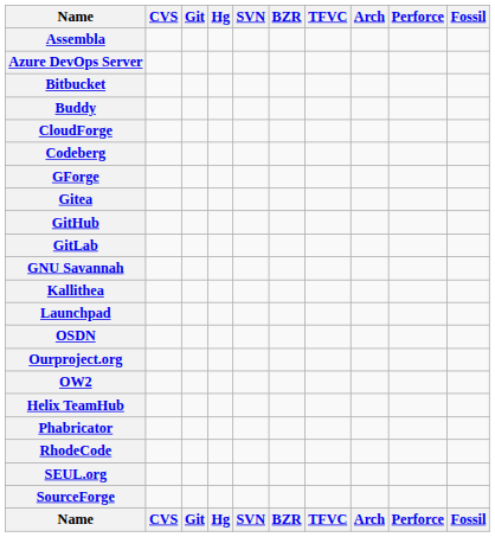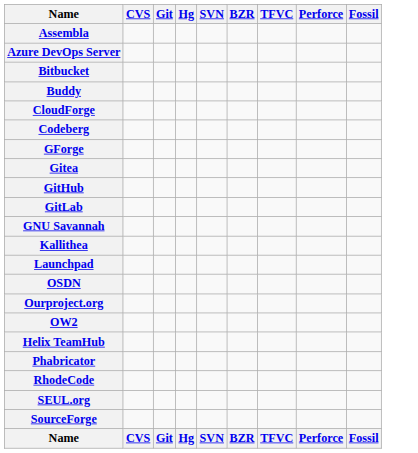 <table style="text-align: center; width: auto" class="wikitable sortable">
 <tr>
 <th scope="col">Name</th>
 <th scope="col"><a href='#'>CVS</a></th>
 <th scope="col"><a href='#'>Git</a></th>
 <th scope="col"><a href='#'>Hg</a></th>
 <th scope="col"><a href='#'>SVN</a></th>
 <th scope="col"><a href='#'>BZR</a></th>
 <th scope="col"><a href='#'>TFVC</a></th>
-<th scope="col"><a href='#'>Arch</a></th>
 <th scope="col"><a href='#'>Perforce</a></th>
 <th scope="col"><a href='#'>Fossil</a></th>
 </tr>
 <tr>
 <th scope="row"><a href='#'>Assembla</a></th>
-<td></td>
 <td></td>
 <td></td>
 <td></td>
 <td></td>
 <td></td>
 <td></td>
 <td></td>
 <td></td>
 </tr>
 <tr>
 <th scope="row"><a href='#'>Azure DevOps Server</a></th>
 <td></td>
 <td></td>
 <td></td>
 <td></td>
 <td></td>
 <td></td>
 <td></td>
 <td></td>
-<td></td>
 </tr>
 <tr>
 <th scope="row"><a href='#'>Bitbucket</a></th>
-<td></td>
 <td></td>
 <td></td>
 <td></td>
 <td></td>
 <td></td>
 <td></td>
 <td></td>
 <td></td>
 </tr>
 <tr>
 <th scope="row"><a href='#'>Buddy</a></th>
 <td></td>
 <td></td>
 <td></td>
 <td></td>
 <td></td>
 <td></td>
 <td></td>
 <td></td>
-<td></td>
 </tr>
 <tr>
 <th scope="row"><a href='#'>CloudForge</a></th>
-<td></td>
 <td></td>
 <td></td>
 <td></td>
 <td></td>
 <td></td>
 <td></td>
 <td></td>
 <td></td>
 </tr>
 <tr>
 <th scope="row"><a href='#'>Codeberg</a></th>
 <td></td>
 <td></td>
 <td></td>
 <td></td>
 <td></td>
 <td></td>
 <td></td>
 <td></td>
-<td></td>
 </tr>
 <tr>
 <th scope="row"><a href='#'>GForge</a></th>
-<td></td>
 <td></td>
 <td></td>
 <td></td>
 <td></td>
 <td></td>
 <td></td>
 <td></td>
 <td></td>
 </tr>
 <tr>
 <th scope="row"><a href='#'>Gitea</a></th>
 <td></td>
 <td></td>
 <td></td>
 <td></td>
 <td></td>
 <td></td>
 <td></td>
 <td></td>
-<td></td>
 </tr>
 <tr>
 <th scope="row"><a href='#'>GitHub</a></th>
-<td></td>
 <td></td>
 <td></td>
 <td></td>
 <td></td>
 <td></td>
 <td></td>
 <td></td>
 <td></td>
 </tr>
 <tr>
 <th scope="row"><a href='#'>GitLab</a></th>
 <td></td>
 <td></td>
 <td></td>
 <td></td>
 <td></td>
 <td></td>
 <td></td>
 <td></td>
-<td></td>
 </tr>
 <tr>
 <th scope="row"><a href='#'>GNU Savannah</a></th>
-<td></td>
 <td></td>
 <td></td>
 <td></td>
 <td></td>
 <td></td>
 <td></td>
 <td></td>
 <td></td>
 </tr>
 <tr>
 <th scope="row"><a href='#'>Kallithea</a></th>
 <td></td>
 <td></td>
 <td></td>
 <td></td>
 <td></td>
 <td></td>
 <td></td>
 <td></td>
-<td></td>
 </tr>
 <tr>
 <th scope="row"><a href='#'>Launchpad</a></th>
-<td></td>
 <td></td>
 <td></td>
 <td></td>
 <td></td>
 <td></td>
 <td></td>
 <td></td>
 <td></td>
 </tr>
 <tr>
 <th scope="row"><a href='#'>OSDN</a></th>
 <td></td>
 <td></td>
 <td></td>
 <td></td>
 <td></td>
 <td></td>
 <td></td>
 <td></td>
-<td></td>
 </tr>
 <tr>
 <th scope="row"><a href='#'>Ourproject.org</a></th>
-<td></td>
 <td></td>
 <td></td>
 <td></td>
 <td></td>
 <td></td>
 <td></td>
 <td></td>
 <td></td>
 </tr>
 <tr>
 <th scope="row"><a href='#'>OW2</a></th>
 <td></td>
 <td></td>
 <td></td>
 <td></td>
 <td></td>
 <td></td>
 <td></td>
 <td></td>
-<td></td>
 </tr>
 <tr>
 <th scope="row"><a href='#'>Helix TeamHub</a></th>
-<td></td>
 <td></td>
 <td></td>
 <td></td>
 <td></td>
 <td></td>
 <td></td>
 <td></td>
 <td></td>
 </tr>
 <tr>
 <th scope="row"><a href='#'>Phabricator</a></th>
 <td></td>
 <td></td>
 <td></td>
 <td></td>
 <td></td>
 <td></td>
 <td></td>
 <td></td>
-<td></td>
 </tr>
 <tr>
 <th scope="row"><a href='#'>RhodeCode</a></th>
-<td></td>
 <td></td>
 <td></td>
 <td></td>
 <td></td>
 <td></td>
 <td></td>
 <td></td>
 <td></td>
 </tr>
 <tr>
 <th scope="row"><a href='#'>SEUL.org</a></th>
 <td></td>
 <td></td>
 <td></td>
 <td></td>
 <td></td>
 <td></td>
 <td></td>
 <td></td>
-<td></td>
 </tr>
 <tr>
 <th scope="row"><a href='#'>SourceForge</a></th>
-<td></td>
 <td></td>
 <td></td>
 <td></td>
 <td></td>
 <td></td>
 <td></td>
 <td></td>
 <td></td>
 </tr>
 <tr class="sortbottom">
 <th scope="col">Name</th>
 <th scope="col"><a href='#'>CVS</a></th>
 <th scope="col"><a href='#'>Git</a></th>
 <th scope="col"><a href='#'>Hg</a></th>
 <th scope="col"><a href='#'>SVN</a></th>
 <th scope="col"><a href='#'>BZR</a></th>
 <th scope="col"><a href='#'>TFVC</a></th>
-<th scope="col"><a href='#'>Arch</a></th>
 <th scope="col"><a href='#'>Perforce</a></th>
 <th scope="col"><a href='#'>Fossil</a></th>
 </tr>
 </table>
